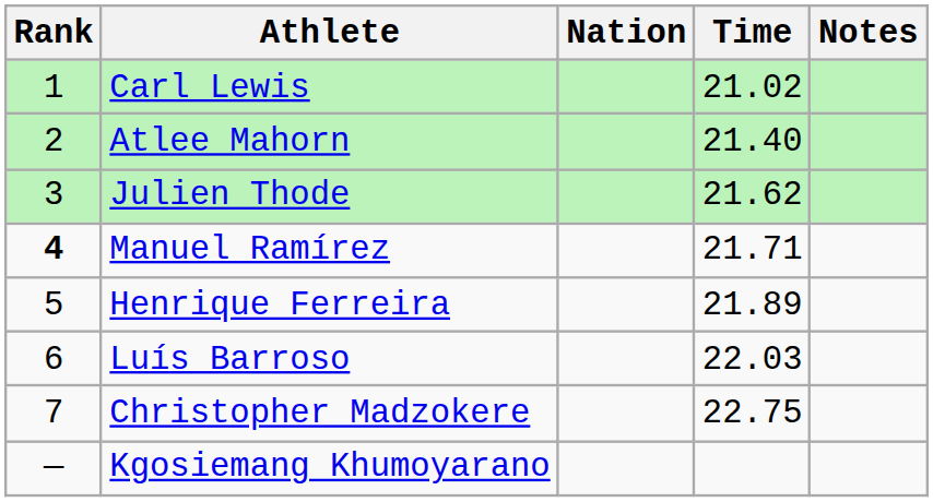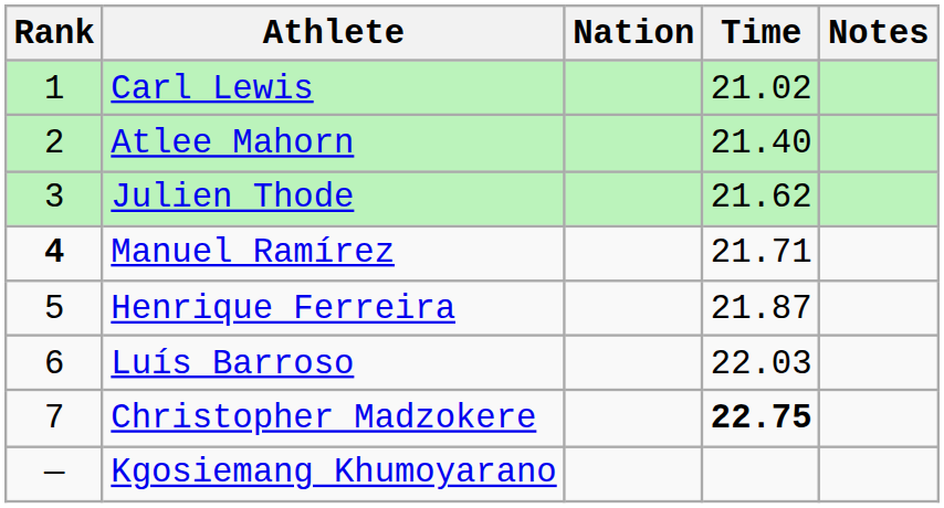 <table class="wikitable sortable" style="text-align:center">
 <tr>
 <th>Rank</th>
 <th>Athlete</th>
 <th>Nation</th>
 <th>Time</th>
 <th>Notes</th>
 </tr>
 <tr style="background:#bbf3bb;">
 <td>1</td>
 <td align=left><a href='#'>Carl Lewis</a></td>
 <td align=left></td>
 <td>21.02</td>
 <td></td>
 </tr>
 <tr style="background:#bbf3bb;">
 <td>2</td>
 <td align=left><a href='#'>Atlee Mahorn</a></td>
 <td align=left></td>
 <td>21.40</td>
 <td></td>
 </tr>
 <tr style="background:#bbf3bb;">
 <td>3</td>
 <td align=left><a href='#'>Julien Thode</a></td>
 <td align=left></td>
 <td>21.62</td>
 <td></td>
 </tr>
 <tr>
 <td><strong>4</strong></td>
 <td align=left><a href='#'>Manuel Ramírez</a></td>
 <td align=left></td>
 <td>21.71</td>
 <td></td>
 </tr>
 <tr>
 <td>5</td>
 <td align=left><a href='#'>Henrique Ferreira</a></td>
 <td align=left></td>
-<td>21.89</td>
+<td>21.87</td>
 <td></td>
 </tr>
 <tr>
 <td>6</td>
 <td align=left><a href='#'>Luís Barroso</a></td>
 <td align=left></td>
 <td>22.03</td>
 <td></td>
 </tr>
 <tr>
 <td>7</td>
 <td align=left><a href='#'>Christopher Madzokere</a></td>
 <td align=left></td>
-<td>22.75</td>
+<td><strong>22.75</strong></td>
 <td></td>
 </tr>
 <tr>
 <td data-sort-value=8>—</td>
 <td align=left><a href='#'>Kgosiemang Khumoyarano</a></td>
 <td align=left></td>
 <td data-sort-value=99.99></td>
 <td></td>
 </tr>
 </table>
